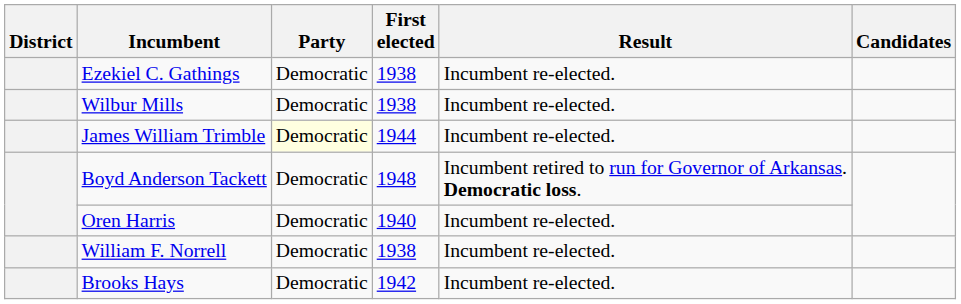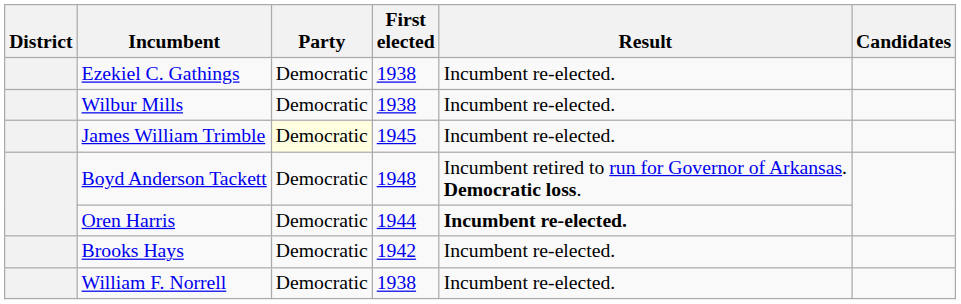 <table class=wikitable>
 <tr valign=bottom>
 <th>District</th>
 <th>Incumbent</th>
 <th>Party</th>
 <th>First<br>elected</th>
 <th>Result</th>
 <th>Candidates</th>
 </tr>
 <tr>
 <th></th>
 <td><a href='#'>Ezekiel C. Gathings</a></td>
 <td>Democratic</td>
 <td><a href='#'>1938</a></td>
 <td>Incumbent re-elected.</td>
 <td nowrap></td>
 </tr>
 <tr>
 <th></th>
 <td><a href='#'>Wilbur Mills</a></td>
 <td>Democratic</td>
 <td><a href='#'>1938</a></td>
 <td>Incumbent re-elected.</td>
 <td nowrap></td>
 </tr>
 <tr>
 <th></th>
 <td><a href='#'>James William Trimble</a></td>
 <td style="background: lightyellow;">Democratic</td>
-<td><a href='#'>1944</a></td>
+<td><a href='#'>1945</a></td>
 <td>Incumbent re-elected.</td>
 <td nowrap></td>
 </tr>
 <tr>
 <th rowspan=2></th>
 <td><a href='#'>Boyd Anderson Tackett</a></td>
 <td>Democratic</td>
 <td><a href='#'>1948</a></td>
 <td>Incumbent retired to <a href='#'>run for Governor of Arkansas</a>.<br><strong>Democratic loss</strong>.</td>
 <td rowspan=2></td>
 </tr>
 <tr>
 <td><a href='#'>Oren Harris</a><br></td>
 <td>Democratic</td>
-<td><a href='#'>1940</a></td>
+<td><a href='#'>1944</a></td>
+<td><strong>Incumbent re-elected.</strong></td>
+</tr>
+<tr>
+<th></th>
+<td><a href='#'>Brooks Hays</a></td>
+<td>Democratic</td>
+<td><a href='#'>1942</a></td>
 <td>Incumbent re-elected.</td>
+<td nowrap></td>
 </tr>
 <tr>
 <th></th>
 <td><a href='#'>William F. Norrell</a></td>
 <td>Democratic</td>
 <td><a href='#'>1938</a></td>
 <td>Incumbent re-elected.</td>
 <td nowrap></td>
 </tr>
-<tr>
-<th></th>
-<td><a href='#'>Brooks Hays</a></td>
-<td>Democratic</td>
-<td><a href='#'>1942</a></td>
-<td>Incumbent re-elected.</td>
-<td nowrap></td>
-</tr>
 </table>
